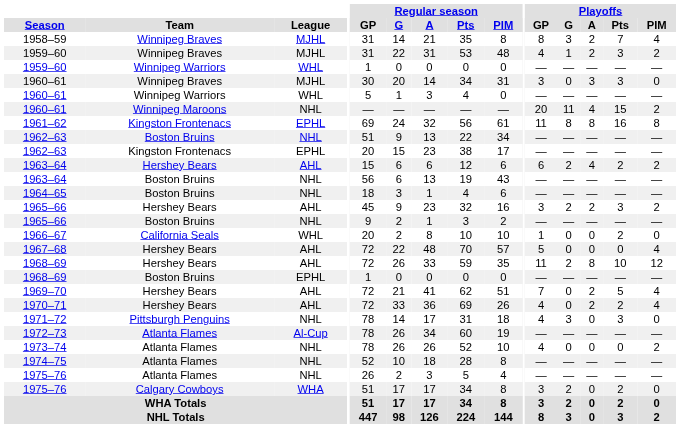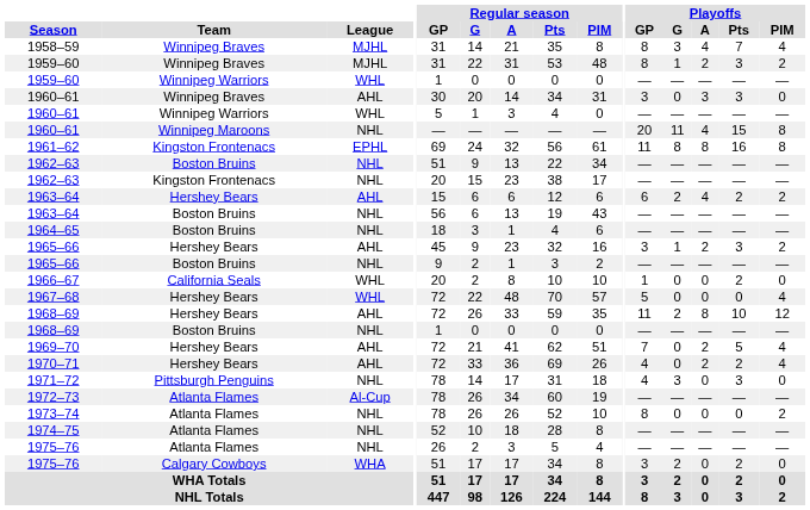 <table border="0" cellpadding="1" cellspacing="0" style="text-align:center; width:60em">
 <tr bgcolor="#e0e0e0">
 <th colspan="3" bgcolor="#ffffff"></th>
 <th rowspan="100" bgcolor="#ffffff"></th>
 <th colspan="5"><a href='#'>Regular season</a></th>
 <th rowspan="100" bgcolor="#ffffff"></th>
 <th colspan="5"><a href='#'>Playoffs</a></th>
 </tr>
 <tr bgcolor="#e0e0e0">
 <th><a href='#'>Season</a></th>
 <th>Team</th>
 <th>League</th>
 <th>GP</th>
 <th><a href='#'>G</a></th>
 <th><a href='#'>A</a></th>
 <th><a href='#'>Pts</a></th>
 <th><a href='#'>PIM</a></th>
 <th>GP</th>
 <th>G</th>
 <th>A</th>
 <th>Pts</th>
 <th>PIM</th>
 </tr>
 <tr>
 <td>1958–59</td>
 <td><a href='#'>Winnipeg Braves</a></td>
 <td><a href='#'>MJHL</a></td>
 <td>31</td>
 <td>14</td>
 <td>21</td>
 <td>35</td>
 <td>8</td>
 <td>8</td>
 <td>3</td>
-<td>2</td>
+<td>4</td>
 <td>7</td>
 <td>4</td>
 </tr>
 <tr bgcolor="#f0f0f0">
 <td>1959–60</td>
 <td>Winnipeg Braves</td>
 <td>MJHL</td>
 <td>31</td>
 <td>22</td>
 <td>31</td>
 <td>53</td>
 <td>48</td>
-<td>4</td>
+<td>8</td>
 <td>1</td>
 <td>2</td>
 <td>3</td>
 <td>2</td>
 </tr>
 <tr>
 <td><a href='#'>1959–60</a></td>
 <td><a href='#'>Winnipeg Warriors</a></td>
 <td><a href='#'>WHL</a></td>
 <td>1</td>
 <td>0</td>
 <td>0</td>
 <td>0</td>
 <td>0</td>
 <td>—</td>
 <td>—</td>
 <td>—</td>
 <td>—</td>
 <td>—</td>
 </tr>
 <tr bgcolor="#f0f0f0">
 <td>1960–61</td>
 <td>Winnipeg Braves</td>
-<td>MJHL</td>
+<td>AHL</td>
 <td>30</td>
 <td>20</td>
 <td>14</td>
 <td>34</td>
 <td>31</td>
 <td>3</td>
 <td>0</td>
 <td>3</td>
 <td>3</td>
 <td>0</td>
 </tr>
 <tr>
 <td><a href='#'>1960–61</a></td>
 <td>Winnipeg Warriors</td>
 <td>WHL</td>
 <td>5</td>
 <td>1</td>
 <td>3</td>
 <td>4</td>
 <td>0</td>
 <td>—</td>
 <td>—</td>
 <td>—</td>
 <td>—</td>
 <td>—</td>
 </tr>
 <tr bgcolor="#f0f0f0">
 <td><a href='#'>1960–61</a></td>
 <td><a href='#'>Winnipeg Maroons</a></td>
 <td>NHL</td>
 <td>—</td>
 <td>—</td>
 <td>—</td>
 <td>—</td>
 <td>—</td>
 <td>20</td>
 <td>11</td>
 <td>4</td>
 <td>15</td>
-<td>2</td>
+<td>8</td>
 </tr>
 <tr>
 <td><a href='#'>1961–62</a></td>
 <td><a href='#'>Kingston Frontenacs</a></td>
 <td><a href='#'>EPHL</a></td>
 <td>69</td>
 <td>24</td>
 <td>32</td>
 <td>56</td>
 <td>61</td>
 <td>11</td>
 <td>8</td>
 <td>8</td>
 <td>16</td>
 <td>8</td>
 </tr>
 <tr bgcolor="#f0f0f0">
 <td><a href='#'>1962–63</a></td>
 <td><a href='#'>Boston Bruins</a></td>
 <td><a href='#'>NHL</a></td>
 <td>51</td>
 <td>9</td>
 <td>13</td>
 <td>22</td>
 <td>34</td>
 <td>—</td>
 <td>—</td>
 <td>—</td>
 <td>—</td>
 <td>—</td>
 </tr>
 <tr>
 <td><a href='#'>1962–63</a></td>
 <td>Kingston Frontenacs</td>
-<td>EPHL</td>
+<td>NHL</td>
 <td>20</td>
 <td>15</td>
 <td>23</td>
 <td>38</td>
 <td>17</td>
 <td>—</td>
 <td>—</td>
 <td>—</td>
 <td>—</td>
 <td>—</td>
 </tr>
 <tr bgcolor="#f0f0f0">
 <td><a href='#'>1963–64</a></td>
 <td><a href='#'>Hershey Bears</a></td>
 <td><a href='#'>AHL</a></td>
 <td>15</td>
 <td>6</td>
 <td>6</td>
 <td>12</td>
 <td>6</td>
 <td>6</td>
 <td>2</td>
 <td>4</td>
 <td>2</td>
 <td>2</td>
 </tr>
 <tr>
 <td><a href='#'>1963–64</a></td>
 <td>Boston Bruins</td>
 <td>NHL</td>
 <td>56</td>
 <td>6</td>
 <td>13</td>
 <td>19</td>
 <td>43</td>
 <td>—</td>
 <td>—</td>
 <td>—</td>
 <td>—</td>
 <td>—</td>
 </tr>
 <tr bgcolor="#f0f0f0">
 <td><a href='#'>1964–65</a></td>
 <td>Boston Bruins</td>
 <td>NHL</td>
 <td>18</td>
 <td>3</td>
 <td>1</td>
 <td>4</td>
 <td>6</td>
 <td>—</td>
 <td>—</td>
 <td>—</td>
 <td>—</td>
 <td>—</td>
 </tr>
 <tr>
 <td><a href='#'>1965–66</a></td>
 <td>Hershey Bears</td>
 <td>AHL</td>
 <td>45</td>
 <td>9</td>
 <td>23</td>
 <td>32</td>
 <td>16</td>
 <td>3</td>
-<td>2</td>
+<td>1</td>
 <td>2</td>
 <td>3</td>
 <td>2</td>
 </tr>
 <tr bgcolor="#f0f0f0">
 <td><a href='#'>1965–66</a></td>
 <td>Boston Bruins</td>
 <td>NHL</td>
 <td>9</td>
 <td>2</td>
 <td>1</td>
 <td>3</td>
 <td>2</td>
 <td>—</td>
 <td>—</td>
 <td>—</td>
 <td>—</td>
 <td>—</td>
 </tr>
 <tr>
 <td><a href='#'>1966–67</a></td>
 <td><a href='#'>California Seals</a></td>
 <td>WHL</td>
 <td>20</td>
 <td>2</td>
 <td>8</td>
 <td>10</td>
 <td>10</td>
 <td>1</td>
 <td>0</td>
 <td>0</td>
 <td>2</td>
 <td>0</td>
 </tr>
 <tr bgcolor="#f0f0f0">
 <td><a href='#'>1967–68</a></td>
 <td>Hershey Bears</td>
-<td>AHL</td>
+<td><a href='#'>WHL</a></td>
 <td>72</td>
 <td>22</td>
 <td>48</td>
 <td>70</td>
 <td>57</td>
 <td>5</td>
 <td>0</td>
 <td>0</td>
 <td>0</td>
 <td>4</td>
 </tr>
 <tr>
 <td><a href='#'>1968–69</a></td>
 <td>Hershey Bears</td>
 <td>AHL</td>
 <td>72</td>
 <td>26</td>
 <td>33</td>
 <td>59</td>
 <td>35</td>
 <td>11</td>
 <td>2</td>
 <td>8</td>
 <td>10</td>
 <td>12</td>
 </tr>
 <tr bgcolor="#f0f0f0">
 <td><a href='#'>1968–69</a></td>
 <td>Boston Bruins</td>
-<td>EPHL</td>
+<td>NHL</td>
 <td>1</td>
 <td>0</td>
 <td>0</td>
 <td>0</td>
 <td>0</td>
 <td>—</td>
 <td>—</td>
 <td>—</td>
 <td>—</td>
 <td>—</td>
 </tr>
 <tr>
 <td><a href='#'>1969–70</a></td>
 <td>Hershey Bears</td>
 <td>AHL</td>
 <td>72</td>
 <td>21</td>
 <td>41</td>
 <td>62</td>
 <td>51</td>
 <td>7</td>
 <td>0</td>
 <td>2</td>
 <td>5</td>
 <td>4</td>
 </tr>
 <tr bgcolor="#f0f0f0">
 <td><a href='#'>1970–71</a></td>
 <td>Hershey Bears</td>
 <td>AHL</td>
 <td>72</td>
 <td>33</td>
 <td>36</td>
 <td>69</td>
 <td>26</td>
 <td>4</td>
 <td>0</td>
 <td>2</td>
 <td>2</td>
 <td>4</td>
 </tr>
 <tr>
 <td><a href='#'>1971–72</a></td>
 <td><a href='#'>Pittsburgh Penguins</a></td>
 <td>NHL</td>
 <td>78</td>
 <td>14</td>
 <td>17</td>
 <td>31</td>
 <td>18</td>
 <td>4</td>
 <td>3</td>
 <td>0</td>
 <td>3</td>
 <td>0</td>
 </tr>
 <tr bgcolor="#f0f0f0">
 <td><a href='#'>1972–73</a></td>
 <td><a href='#'>Atlanta Flames</a></td>
 <td><a href='#'>Al-Cup</a></td>
 <td>78</td>
 <td>26</td>
 <td>34</td>
 <td>60</td>
 <td>19</td>
 <td>—</td>
 <td>—</td>
 <td>—</td>
 <td>—</td>
 <td>—</td>
 </tr>
 <tr>
 <td><a href='#'>1973–74</a></td>
 <td>Atlanta Flames</td>
 <td>NHL</td>
 <td>78</td>
 <td>26</td>
 <td>26</td>
 <td>52</td>
 <td>10</td>
-<td>4</td>
+<td>8</td>
 <td>0</td>
 <td>0</td>
 <td>0</td>
 <td>2</td>
 </tr>
 <tr bgcolor="#f0f0f0">
 <td><a href='#'>1974–75</a></td>
 <td>Atlanta Flames</td>
 <td>NHL</td>
 <td>52</td>
 <td>10</td>
 <td>18</td>
 <td>28</td>
 <td>8</td>
 <td>—</td>
 <td>—</td>
 <td>—</td>
 <td>—</td>
 <td>—</td>
 </tr>
 <tr>
 <td><a href='#'>1975–76</a></td>
 <td>Atlanta Flames</td>
 <td>NHL</td>
 <td>26</td>
 <td>2</td>
 <td>3</td>
 <td>5</td>
 <td>4</td>
 <td>—</td>
 <td>—</td>
 <td>—</td>
 <td>—</td>
 <td>—</td>
 </tr>
 <tr bgcolor="#f0f0f0">
 <td><a href='#'>1975–76</a></td>
 <td><a href='#'>Calgary Cowboys</a></td>
 <td><a href='#'>WHA</a></td>
 <td>51</td>
 <td>17</td>
 <td>17</td>
 <td>34</td>
 <td>8</td>
 <td>3</td>
 <td>2</td>
 <td>0</td>
 <td>2</td>
 <td>0</td>
 </tr>
 <tr bgcolor="#e0e0e0">
 <th colspan="3">WHA Totals</th>
 <th>51</th>
 <th>17</th>
 <th>17</th>
 <th>34</th>
 <th>8</th>
 <th>3</th>
 <th>2</th>
 <th>0</th>
 <th>2</th>
 <th>0</th>
 </tr>
 <tr bgcolor="#e0e0e0">
 <th colspan="3">NHL Totals</th>
 <th>447</th>
 <th>98</th>
 <th>126</th>
 <th>224</th>
 <th>144</th>
 <th>8</th>
 <th>3</th>
 <th>0</th>
 <th>3</th>
 <th>2</th>
 </tr>
 </table>
